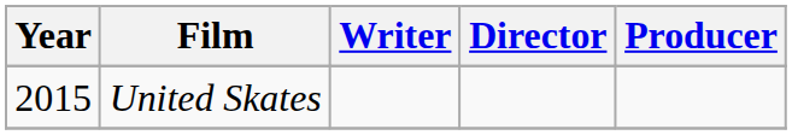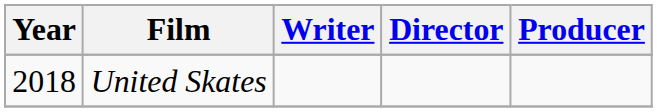 <table class="wikitable sortable">
 <tr>
 <th>Year</th>
 <th>Film</th>
 <th><a href='#'>Writer</a></th>
 <th><a href='#'>Director</a></th>
 <th><a href='#'>Producer</a></th>
 </tr>
 <tr>
 </tr>
 <tr>
-<td>2015</td>
+<td>2018</td>
 <td><em>United Skates</em></td>
 <td style="text-align:center;"></td>
 <td style="text-align:center;"></td>
 <td style="text-align:center;"></td>
 </tr>
 <tr>
 </tr>
 </table>
